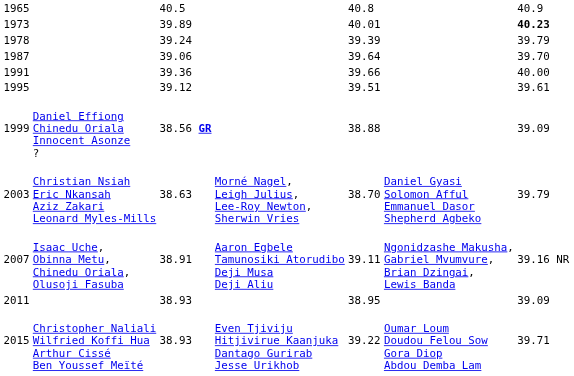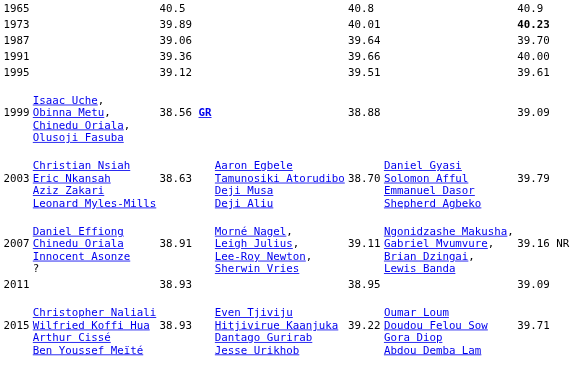 <table>
 <tr>
 <td>1965</td>
 <td></td>
 <td>40.5</td>
 <td></td>
 <td>40.8</td>
 <td></td>
 <td>40.9</td>
 </tr>
 <tr>
 <td>1973</td>
 <td></td>
 <td>39.89</td>
 <td></td>
 <td>40.01</td>
 <td></td>
 <td><strong>40.23</strong></td>
-</tr>
-<tr>
-<td>1978</td>
-<td></td>
-<td>39.24</td>
-<td></td>
-<td>39.39</td>
-<td></td>
-<td>39.79</td>
 </tr>
 <tr>
 <td>1987</td>
 <td></td>
 <td>39.06</td>
 <td></td>
 <td>39.64</td>
 <td></td>
 <td>39.70</td>
 </tr>
 <tr>
 <td>1991</td>
 <td></td>
 <td>39.36</td>
 <td></td>
 <td>39.66</td>
 <td></td>
 <td>40.00</td>
 </tr>
 <tr>
 <td>1995</td>
 <td></td>
 <td>39.12</td>
 <td></td>
 <td>39.51</td>
 <td></td>
 <td>39.61</td>
 </tr>
 <tr>
 <td>1999</td>
-<td><br><a href='#'>Daniel Effiong</a><br><a href='#'>Chinedu Oriala</a><br><a href='#'>Innocent Asonze</a><br>?</td>
+<td><br><a href='#'>Isaac Uche</a>,<br><a href='#'>Obinna Metu</a>,<br><a href='#'>Chinedu Oriala</a>,<br><a href='#'>Olusoji Fasuba</a></td>
 <td>38.56 <strong><a href='#'>GR</a></strong></td>
 <td></td>
 <td>38.88</td>
 <td></td>
 <td>39.09</td>
 </tr>
 <tr>
 <td>2003<br></td>
 <td><br><a href='#'>Christian Nsiah</a><br><a href='#'>Eric Nkansah</a><br><a href='#'>Aziz Zakari</a><br><a href='#'>Leonard Myles-Mills</a></td>
 <td>38.63</td>
-<td><br><a href='#'>Morné Nagel</a>,<br><a href='#'>Leigh Julius</a>,<br><a href='#'>Lee-Roy Newton</a>,<br><a href='#'>Sherwin Vries</a></td>
+<td><br><a href='#'>Aaron Egbele</a><br><a href='#'>Tamunosiki Atorudibo</a><br><a href='#'>Deji Musa</a><br><a href='#'>Deji Aliu</a></td>
 <td>38.70</td>
 <td><br><a href='#'>Daniel Gyasi</a><br><a href='#'>Solomon Afful</a><br><a href='#'>Emmanuel Dasor</a><br><a href='#'>Shepherd Agbeko</a></td>
 <td>39.79</td>
 </tr>
 <tr>
 <td>2007<br></td>
-<td><br><a href='#'>Isaac Uche</a>,<br><a href='#'>Obinna Metu</a>,<br><a href='#'>Chinedu Oriala</a>,<br><a href='#'>Olusoji Fasuba</a></td>
+<td><br><a href='#'>Daniel Effiong</a><br><a href='#'>Chinedu Oriala</a><br><a href='#'>Innocent Asonze</a><br>?</td>
 <td>38.91</td>
-<td><br><a href='#'>Aaron Egbele</a><br><a href='#'>Tamunosiki Atorudibo</a><br><a href='#'>Deji Musa</a><br><a href='#'>Deji Aliu</a></td>
+<td><br><a href='#'>Morné Nagel</a>,<br><a href='#'>Leigh Julius</a>,<br><a href='#'>Lee-Roy Newton</a>,<br><a href='#'>Sherwin Vries</a></td>
 <td>39.11</td>
 <td><br><a href='#'>Ngonidzashe Makusha</a>,<br><a href='#'>Gabriel Mvumvure</a>,<br><a href='#'>Brian Dzingai</a>,<br><a href='#'>Lewis Banda</a></td>
 <td>39.16 NR</td>
 </tr>
 <tr>
 <td>2011<br></td>
 <td></td>
 <td>38.93</td>
 <td></td>
 <td>38.95</td>
 <td></td>
 <td>39.09</td>
 </tr>
 <tr>
 <td>2015</td>
 <td><br><a href='#'>Christopher Naliali</a><br><a href='#'>Wilfried Koffi Hua</a><br><a href='#'>Arthur Cissé</a><br><a href='#'>Ben Youssef Meïté</a></td>
 <td>38.93</td>
 <td><br><a href='#'>Even Tjiviju</a><br><a href='#'>Hitjivirue Kaanjuka</a><br><a href='#'>Dantago Gurirab</a><br><a href='#'>Jesse Urikhob</a></td>
 <td>39.22</td>
 <td><br><a href='#'>Oumar Loum</a><br><a href='#'>Doudou Felou Sow</a><br><a href='#'>Gora Diop</a><br><a href='#'>Abdou Demba Lam</a></td>
 <td>39.71</td>
 </tr>
 </table>
